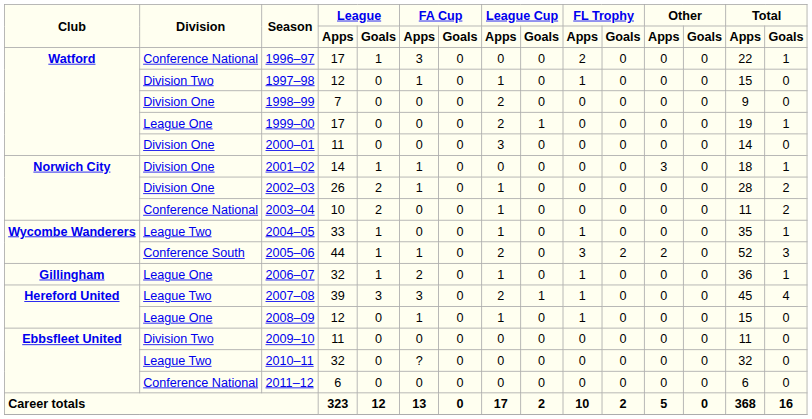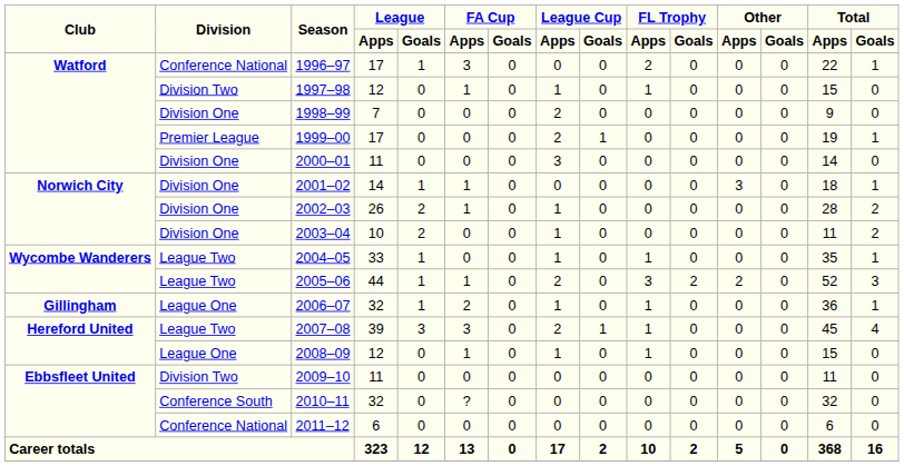 <table border=1 cellpadding=4 cellspacing=2 style="background: ivory; font-size: 95%; border: 1px #aaaaaa solid; border-collapse: collapse; clear:center">
 <tr>
 <th rowspan="2">Club</th>
 <th rowspan="2">Division</th>
 <th rowspan="2">Season</th>
 <th colspan="2"><a href='#'>League</a></th>
 <th colspan="2"><a href='#'>FA Cup</a></th>
 <th colspan="2"><a href='#'>League Cup</a></th>
 <th colspan="2"><a href='#'>FL Trophy</a></th>
 <th colspan="2">Other</th>
 <th colspan="2">Total</th>
 </tr>
 <tr>
 <th>Apps</th>
 <th>Goals</th>
 <th>Apps</th>
 <th>Goals</th>
 <th>Apps</th>
 <th>Goals</th>
 <th>Apps</th>
 <th>Goals</th>
 <th>Apps</th>
 <th>Goals</th>
 <th>Apps</th>
 <th>Goals</th>
 </tr>
 <tr>
 <td rowspan="5" align=center valign=top><strong><a href='#'>Watford</a></strong></td>
 <td><a href='#'>Conference National</a></td>
 <td><a href='#'>1996–97</a></td>
 <td align="center">17</td>
 <td align="center">1</td>
 <td align="center">3</td>
 <td align="center">0</td>
 <td align="center">0</td>
 <td align="center">0</td>
 <td align="center">2</td>
 <td align="center">0</td>
 <td align="center">0</td>
 <td align="center">0</td>
 <td align="center">22</td>
 <td align="center">1</td>
 </tr>
 <tr>
 <td><a href='#'>Division Two</a></td>
 <td><a href='#'>1997–98</a></td>
 <td align="center">12</td>
 <td align="center">0</td>
 <td align="center">1</td>
 <td align="center">0</td>
 <td align="center">1</td>
 <td align="center">0</td>
 <td align="center">1</td>
 <td align="center">0</td>
 <td align="center">0</td>
 <td align="center">0</td>
 <td align="center">15</td>
 <td align="center">0</td>
 </tr>
 <tr>
 <td><a href='#'>Division One</a></td>
 <td><a href='#'>1998–99</a></td>
 <td align="center">7</td>
 <td align="center">0</td>
 <td align="center">0</td>
 <td align="center">0</td>
 <td align="center">2</td>
 <td align="center">0</td>
 <td align="center">0</td>
 <td align="center">0</td>
 <td align="center">0</td>
 <td align="center">0</td>
 <td align="center">9</td>
 <td align="center">0</td>
 </tr>
 <tr>
-<td><a href='#'>League One</a></td>
+<td><a href='#'>Premier League</a></td>
 <td><a href='#'>1999–00</a></td>
 <td align="center">17</td>
 <td align="center">0</td>
 <td align="center">0</td>
 <td align="center">0</td>
 <td align="center">2</td>
 <td align="center">1</td>
 <td align="center">0</td>
 <td align="center">0</td>
 <td align="center">0</td>
 <td align="center">0</td>
 <td align="center">19</td>
 <td align="center">1</td>
 </tr>
 <tr>
 <td><a href='#'>Division One</a></td>
 <td><a href='#'>2000–01</a></td>
 <td align="center">11</td>
 <td align="center">0</td>
 <td align="center">0</td>
 <td align="center">0</td>
 <td align="center">3</td>
 <td align="center">0</td>
 <td align="center">0</td>
 <td align="center">0</td>
 <td align="center">0</td>
 <td align="center">0</td>
 <td align="center">14</td>
 <td align="center">0</td>
 </tr>
 <tr>
 <td rowspan="3" align=center valign=top><strong><a href='#'>Norwich City</a></strong></td>
 <td><a href='#'>Division One</a></td>
 <td><a href='#'>2001–02</a></td>
 <td align="center">14</td>
 <td align="center">1</td>
 <td align="center">1</td>
 <td align="center">0</td>
 <td align="center">0</td>
 <td align="center">0</td>
 <td align="center">0</td>
 <td align="center">0</td>
 <td align="center">3</td>
 <td align="center">0</td>
 <td align="center">18</td>
 <td align="center">1</td>
 </tr>
 <tr>
 <td><a href='#'>Division One</a></td>
 <td><a href='#'>2002–03</a></td>
 <td align="center">26</td>
 <td align="center">2</td>
 <td align="center">1</td>
 <td align="center">0</td>
 <td align="center">1</td>
 <td align="center">0</td>
 <td align="center">0</td>
 <td align="center">0</td>
 <td align="center">0</td>
 <td align="center">0</td>
 <td align="center">28</td>
 <td align="center">2</td>
 </tr>
 <tr>
-<td><a href='#'>Conference National</a></td>
+<td><a href='#'>Division One</a></td>
 <td><a href='#'>2003–04</a></td>
 <td align="center">10</td>
 <td align="center">2</td>
 <td align="center">0</td>
 <td align="center">0</td>
 <td align="center">1</td>
 <td align="center">0</td>
 <td align="center">0</td>
 <td align="center">0</td>
 <td align="center">0</td>
 <td align="center">0</td>
 <td align="center">11</td>
 <td align="center">2</td>
 </tr>
 <tr>
 <td rowspan="2" align=center valign=top><strong><a href='#'>Wycombe Wanderers</a></strong></td>
 <td><a href='#'>League Two</a></td>
 <td><a href='#'>2004–05</a></td>
 <td align="center">33</td>
 <td align="center">1</td>
 <td align="center">0</td>
 <td align="center">0</td>
 <td align="center">1</td>
 <td align="center">0</td>
 <td align="center">1</td>
 <td align="center">0</td>
 <td align="center">0</td>
 <td align="center">0</td>
 <td align="center">35</td>
 <td align="center">1</td>
 </tr>
 <tr>
-<td><a href='#'>Conference South</a></td>
+<td><a href='#'>League Two</a></td>
 <td><a href='#'>2005–06</a></td>
 <td align="center">44</td>
 <td align="center">1</td>
 <td align="center">1</td>
 <td align="center">0</td>
 <td align="center">2</td>
 <td align="center">0</td>
 <td align="center">3</td>
 <td align="center">2</td>
 <td align="center">2</td>
 <td align="center">0</td>
 <td align="center">52</td>
 <td align="center">3</td>
 </tr>
 <tr>
 <td rowspan="1" align=center valign=top><strong><a href='#'>Gillingham</a></strong></td>
 <td><a href='#'>League One</a></td>
 <td><a href='#'>2006–07</a></td>
 <td align="center">32</td>
 <td align="center">1</td>
 <td align="center">2</td>
 <td align="center">0</td>
 <td align="center">1</td>
 <td align="center">0</td>
 <td align="center">1</td>
 <td align="center">0</td>
 <td align="center">0</td>
 <td align="center">0</td>
 <td align="center">36</td>
 <td align="center">1</td>
 </tr>
 <tr>
 <td rowspan="2" align=center valign=top><strong><a href='#'>Hereford United</a></strong></td>
 <td><a href='#'>League Two</a></td>
 <td><a href='#'>2007–08</a></td>
 <td align="center">39</td>
 <td align="center">3</td>
 <td align="center">3</td>
 <td align="center">0</td>
 <td align="center">2</td>
 <td align="center">1</td>
 <td align="center">1</td>
 <td align="center">0</td>
 <td align="center">0</td>
 <td align="center">0</td>
 <td align="center">45</td>
 <td align="center">4</td>
 </tr>
 <tr>
 <td><a href='#'>League One</a></td>
 <td><a href='#'>2008–09</a></td>
 <td align="center">12</td>
 <td align="center">0</td>
 <td align="center">1</td>
 <td align="center">0</td>
 <td align="center">1</td>
 <td align="center">0</td>
 <td align="center">1</td>
 <td align="center">0</td>
 <td align="center">0</td>
 <td align="center">0</td>
 <td align="center">15</td>
 <td align="center">0</td>
 </tr>
 <tr>
 <td rowspan="3" align=center valign=top><strong><a href='#'>Ebbsfleet United</a></strong></td>
 <td><a href='#'>Division Two</a></td>
 <td><a href='#'>2009–10</a></td>
 <td align="center">11</td>
 <td align="center">0</td>
 <td align="center">0</td>
 <td align="center">0</td>
 <td align="center">0</td>
 <td align="center">0</td>
 <td align="center">0</td>
 <td align="center">0</td>
 <td align="center">0</td>
 <td align="center">0</td>
 <td align="center">11</td>
 <td align="center">0</td>
 </tr>
 <tr>
-<td><a href='#'>League Two</a></td>
+<td><a href='#'>Conference South</a></td>
 <td><a href='#'>2010–11</a></td>
 <td align="center">32</td>
 <td align="center">0</td>
 <td align="center">?</td>
 <td align="center">0</td>
 <td align="center">0</td>
 <td align="center">0</td>
 <td align="center">0</td>
 <td align="center">0</td>
 <td align="center">0</td>
 <td align="center">0</td>
 <td align="center">32</td>
 <td align="center">0</td>
 </tr>
 <tr>
 <td><a href='#'>Conference National</a></td>
 <td><a href='#'>2011–12</a></td>
 <td align="center">6</td>
 <td align="center">0</td>
 <td align="center">0</td>
 <td align="center">0</td>
 <td align="center">0</td>
 <td align="center">0</td>
 <td align="center">0</td>
 <td align="center">0</td>
 <td align="center">0</td>
 <td align="center">0</td>
 <td align="center">6</td>
 <td align="center">0</td>
 </tr>
 <tr>
 <td colspan=3><strong>Career totals</strong></td>
 <td align="center"><strong>323</strong></td>
 <td align="center"><strong>12</strong></td>
 <td align="center"><strong>13</strong></td>
 <td align="center"><strong>0</strong></td>
 <td align="center"><strong>17</strong></td>
 <td align="center"><strong>2</strong></td>
 <td align="center"><strong>10</strong></td>
 <td align="center"><strong>2</strong></td>
 <td align="center"><strong>5</strong></td>
 <td align="center"><strong>0</strong></td>
 <td align="center"><strong>368</strong></td>
 <td align="center"><strong>16</strong></td>
 </tr>
 <tr>
 </tr>
 </table>
